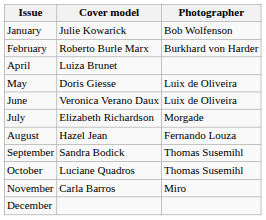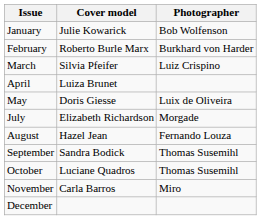 <table class="wikitable">
 <tr>
 <th>Issue</th>
 <th>Cover model</th>
 <th>Photographer</th>
 </tr>
 <tr>
 <td>January</td>
 <td>Julie Kowarick</td>
 <td>Bob Wolfenson</td>
 </tr>
 <tr>
 <td>February</td>
 <td>Roberto Burle Marx</td>
 <td>Burkhard von Harder</td>
 </tr>
 <tr>
+<td>March</td>
+<td>Silvia Pfeifer</td>
+<td>Luiz Crispino</td>
+</tr>
+<tr>
 <td>April</td>
 <td>Luiza Brunet</td>
 <td></td>
 </tr>
 <tr>
 <td>May</td>
 <td>Doris Giesse</td>
-<td>Luix de Oliveira</td>
-</tr>
-<tr>
-<td>June</td>
-<td>Veronica Verano Daux</td>
 <td>Luix de Oliveira</td>
 </tr>
 <tr>
 <td>July</td>
 <td>Elizabeth Richardson</td>
 <td>Morgade</td>
 </tr>
 <tr>
 <td>August</td>
 <td>Hazel Jean</td>
 <td>Fernando Louza</td>
 </tr>
 <tr>
 <td>September</td>
 <td>Sandra Bodick</td>
 <td>Thomas Susemihl</td>
 </tr>
 <tr>
 <td>October</td>
 <td>Luciane Quadros</td>
 <td>Thomas Susemihl</td>
 </tr>
 <tr>
 <td>November</td>
 <td>Carla Barros</td>
 <td>Miro</td>
 </tr>
 <tr>
 <td>December</td>
 <td></td>
 <td></td>
 </tr>
 </table>
